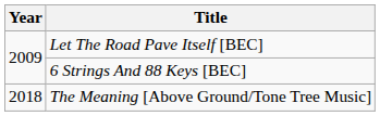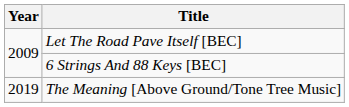 <table class="wikitable">
 <tr>
 <th>Year</th>
 <th>Title</th>
 </tr>
 <tr>
 <td rowspan=2>2009</td>
 <td><em>Let The Road Pave Itself</em> [BEC]</td>
 </tr>
 <tr>
 <td><em>6 Strings And 88 Keys</em> [BEC]</td>
 </tr>
 <tr>
-<td>2018</td>
+<td>2019</td>
 <td><em>The Meaning</em> [Above Ground/Tone Tree Music]</td>
 </tr>
 </table>
